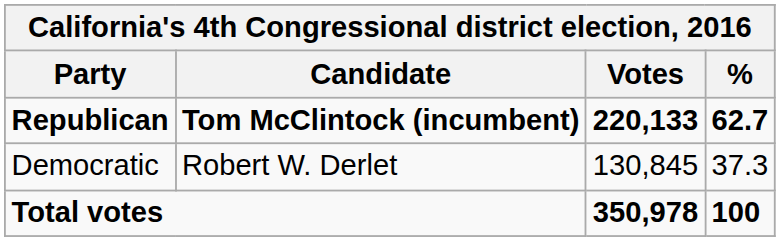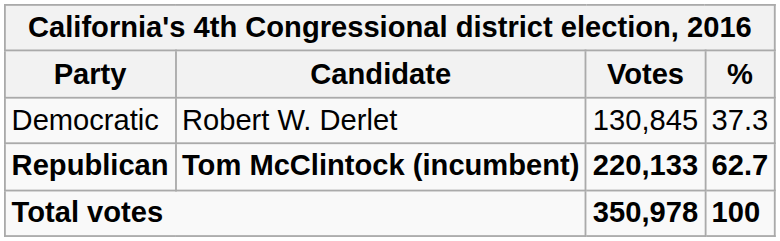 <table class="wikitable">
 <tr>
 <th colspan="4">California's 4th Congressional district election, 2016</th>
 </tr>
 <tr>
 <th>Party</th>
 <th>Candidate</th>
 <th>Votes</th>
 <th>%</th>
 </tr>
 <tr>
+<td>Democratic</td>
+<td>Robert W. Derlet</td>
+<td>130,845</td>
+<td>37.3</td>
+</tr>
+<tr>
 <td><strong>Republican</strong></td>
 <td><strong>Tom McClintock (incumbent)</strong></td>
 <td><strong>220,133</strong></td>
 <td><strong>62.7</strong></td>
-</tr>
-<tr>
-<td>Democratic</td>
-<td>Robert W. Derlet</td>
-<td>130,845</td>
-<td>37.3</td>
 </tr>
 <tr>
 <td colspan="2"><strong>Total votes</strong></td>
 <td><strong>350,978</strong></td>
 <td><strong>100</strong></td>
 </tr>
 </table>
